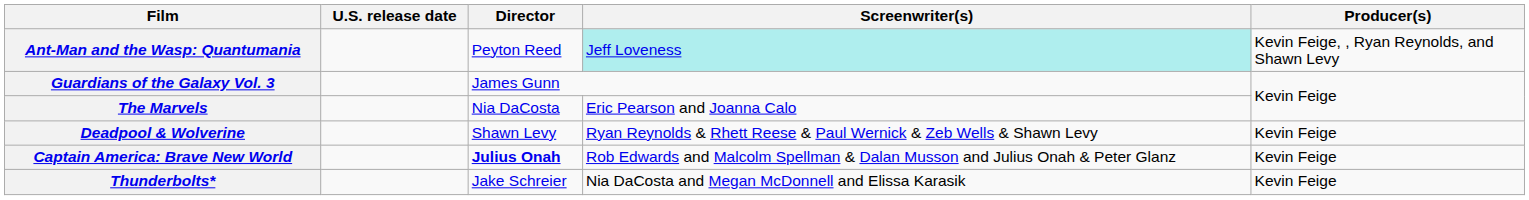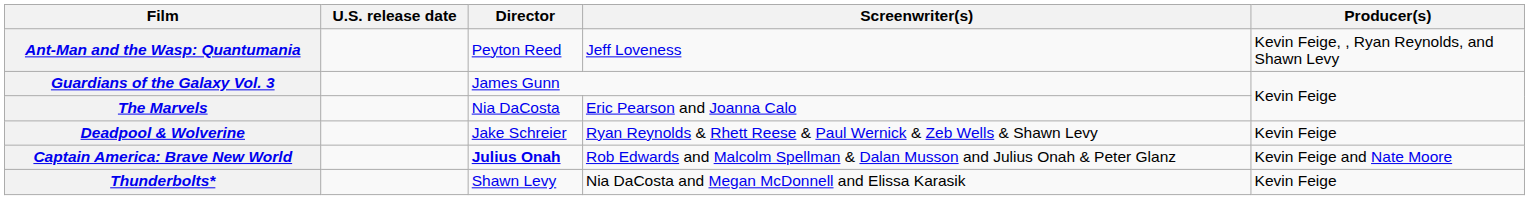 <table class="wikitable plainrowheaders defaultcenter col2left" style="width: 99%;">
 <tr>
 <th scope="col">Film</th>
 <th scope="col">U.S. release date</th>
 <th scope="col">Director</th>
 <th scope="col">Screenwriter(s)</th>
 <th scope="col" style="width:18%;">Producer(s)</th>
 </tr>
 <tr>
 <th scope="row"><em><a href='#'>Ant-Man and the Wasp: Quantumania</a></em></th>
 <td></td>
 <td><a href='#'>Peyton Reed</a></td>
-<td style="background: paleturquoise;"><a href='#'>Jeff Loveness</a></td>
+<td><a href='#'>Jeff Loveness</a></td>
 <td>Kevin Feige, , Ryan Reynolds, and Shawn Levy</td>
 </tr>
 <tr>
 <th scope="row"><em><a href='#'>Guardians of the Galaxy Vol. 3</a></em></th>
 <td></td>
 <td colspan="2"><a href='#'>James Gunn</a></td>
 <td rowspan="2">Kevin Feige</td>
 </tr>
 <tr>
 <th scope="row"><em><a href='#'>The Marvels</a></em></th>
 <td></td>
 <td><a href='#'>Nia DaCosta</a></td>
 <td><a href='#'>Eric Pearson</a> and <a href='#'>Joanna Calo</a></td>
 </tr>
 <tr>
 <th scope="row"><em><a href='#'>Deadpool & Wolverine</a></em></th>
 <td></td>
-<td><a href='#'>Shawn Levy</a></td>
+<td><a href='#'>Jake Schreier</a></td>
 <td><a href='#'>Ryan Reynolds</a> & <a href='#'>Rhett Reese</a> & <a href='#'>Paul Wernick</a> & <a href='#'>Zeb Wells</a> & Shawn Levy</td>
 <td>Kevin Feige</td>
 </tr>
 <tr>
 <th scope="row"><em><a href='#'>Captain America: Brave New World</a></em></th>
 <td></td>
 <td><strong><a href='#'>Julius Onah</a></strong></td>
 <td><a href='#'>Rob Edwards</a> and <a href='#'>Malcolm Spellman</a> & <a href='#'>Dalan Musson</a> and Julius Onah & Peter Glanz</td>
-<td>Kevin Feige</td>
+<td>Kevin Feige and <a href='#'>Nate Moore</a></td>
 </tr>
 <tr>
 <th scope="row"><em><a href='#'>Thunderbolts*</a></em></th>
 <td></td>
-<td><a href='#'>Jake Schreier</a></td>
+<td><a href='#'>Shawn Levy</a></td>
 <td>Nia DaCosta and <a href='#'>Megan McDonnell</a> and Elissa Karasik</td>
 <td>Kevin Feige</td>
 </tr>
 </table>
